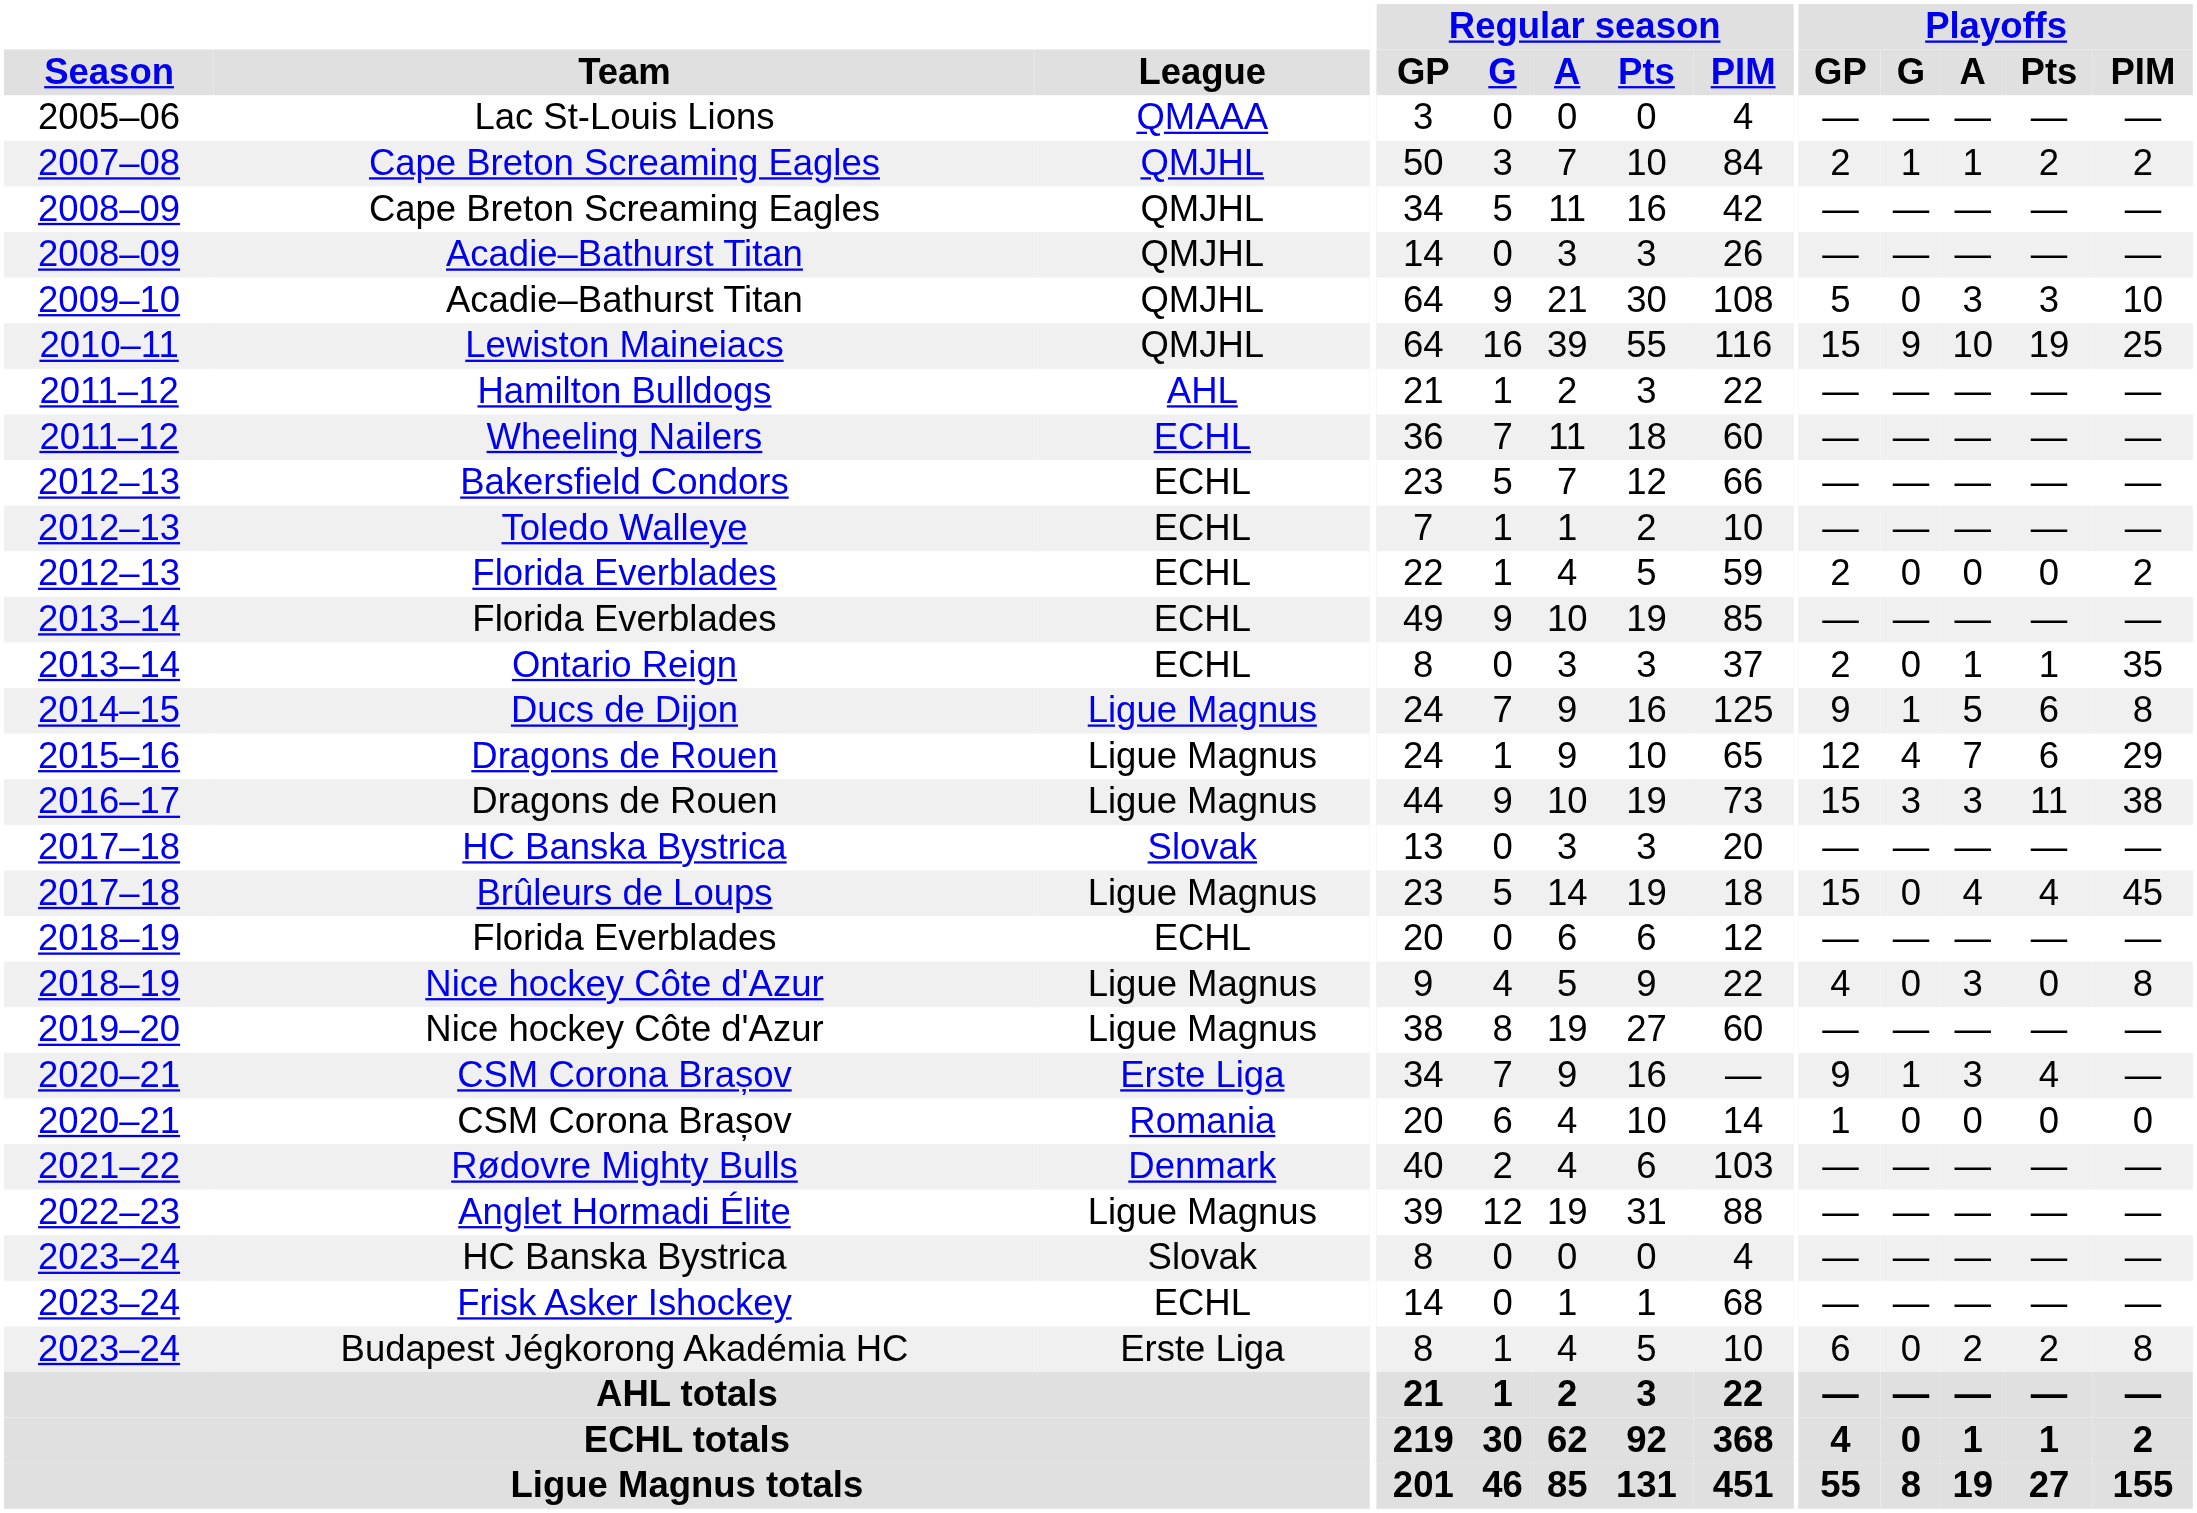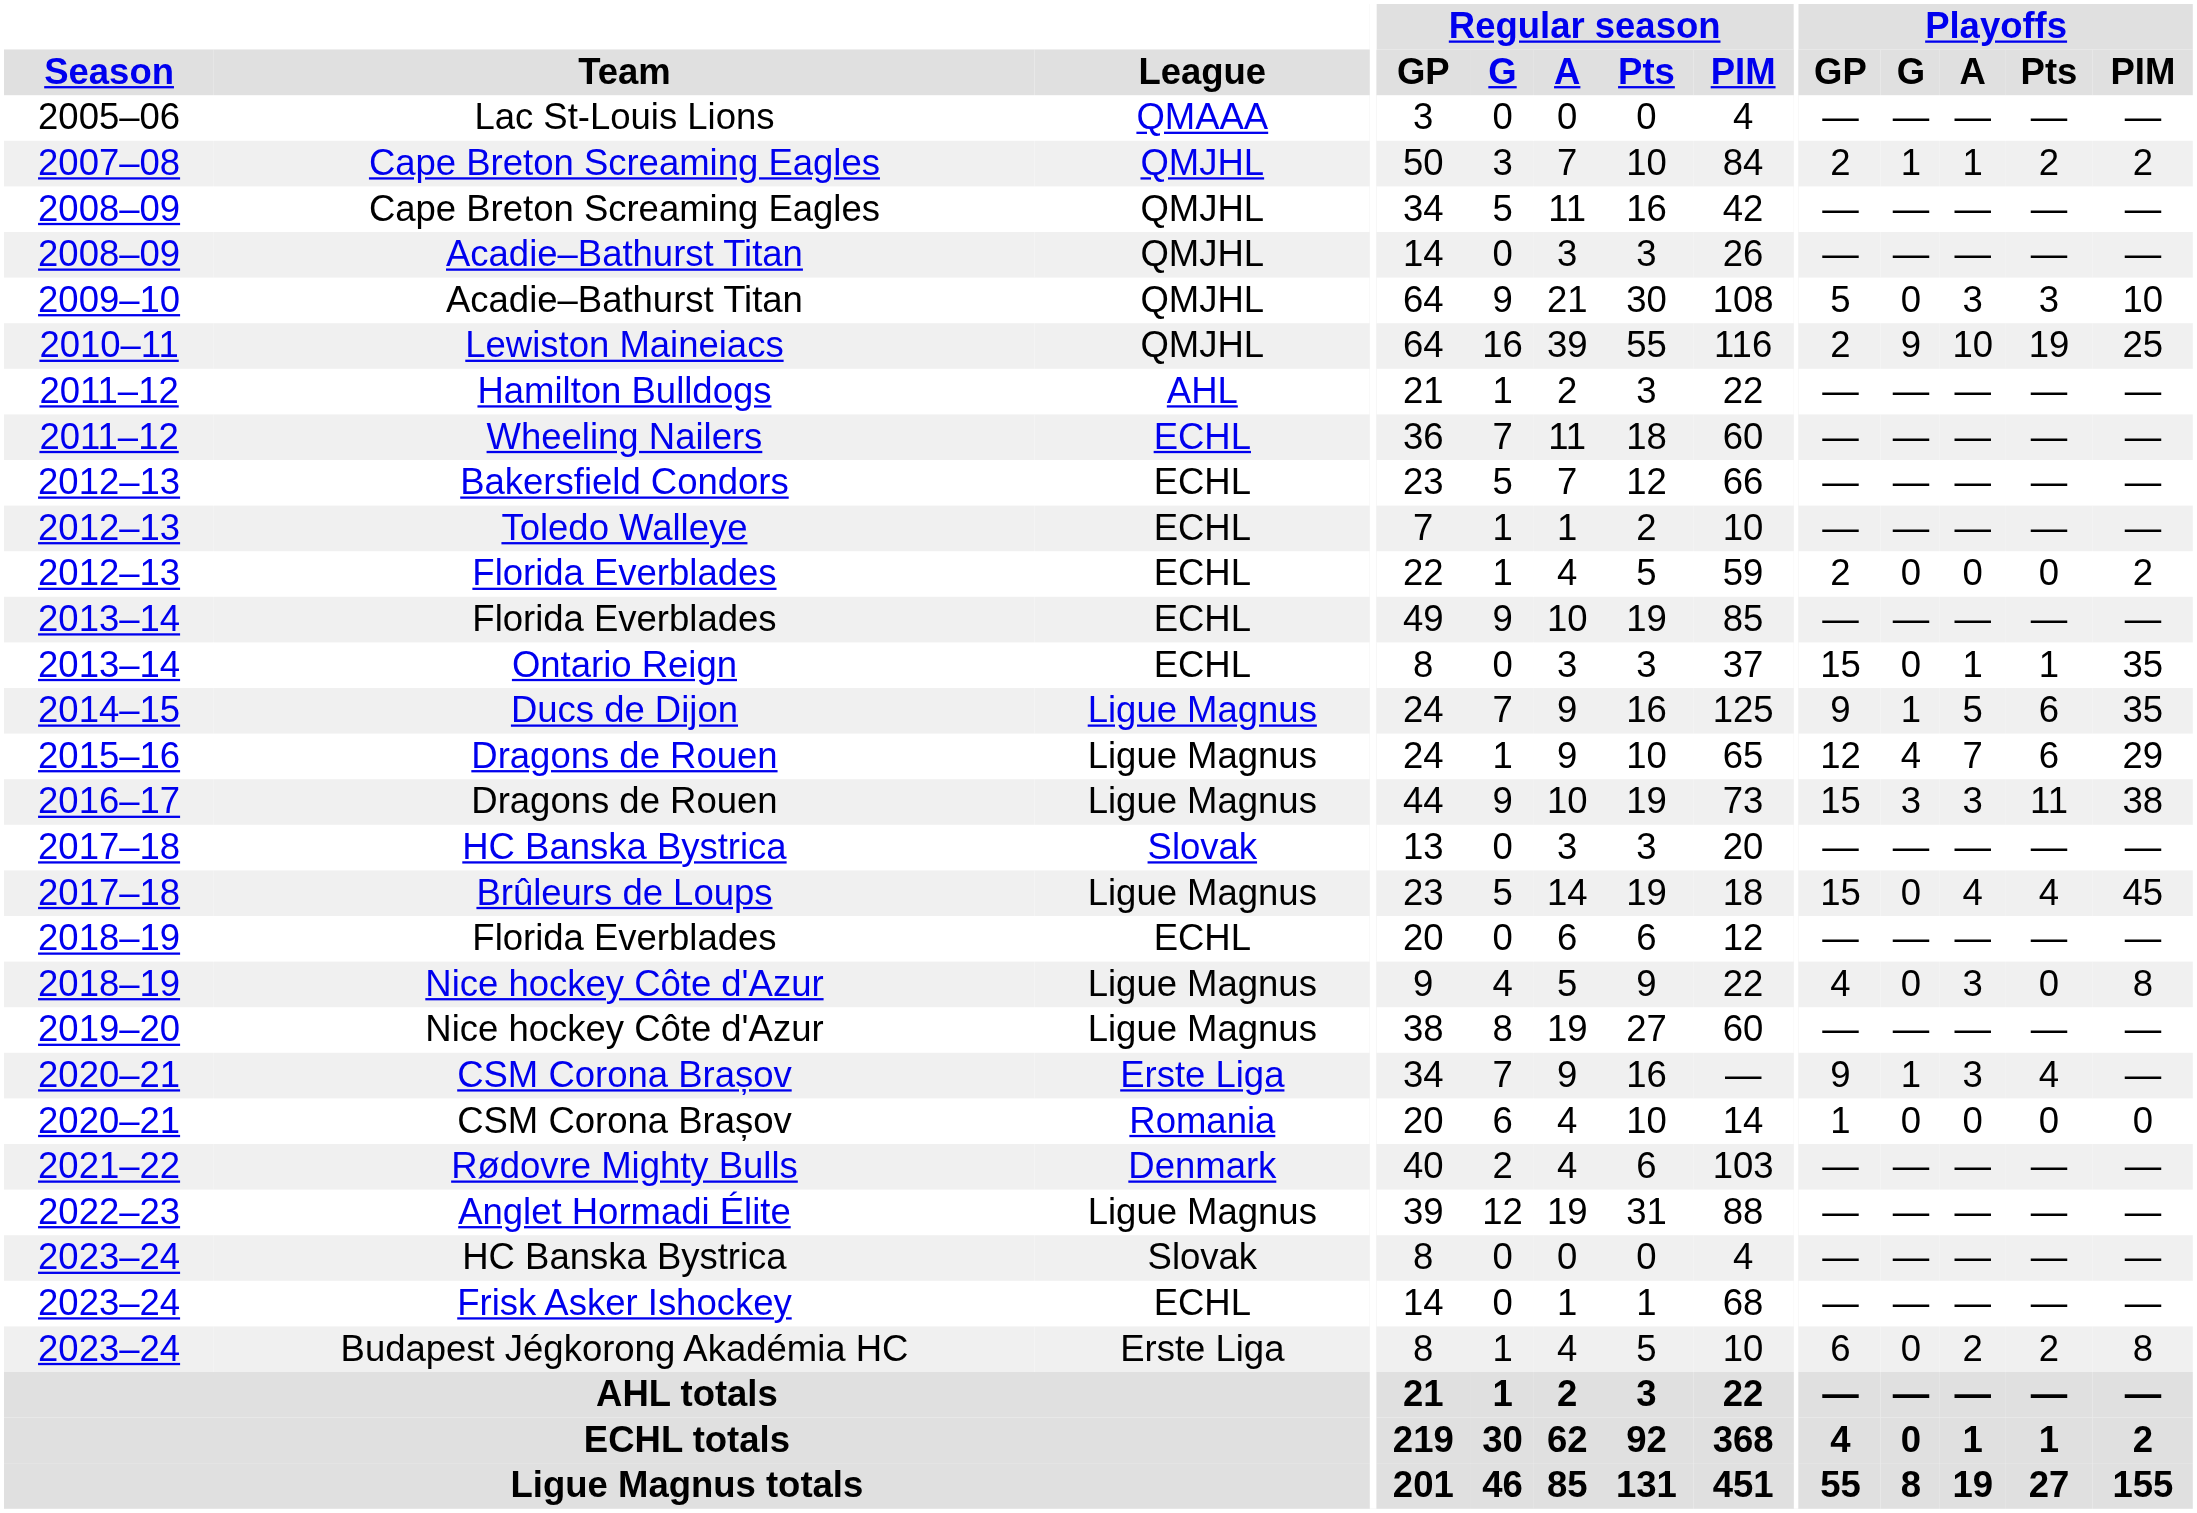 <table border="0" cellpadding="1" cellspacing="0" style="text-align:center; width:60em">
 <tr bgcolor="#e0e0e0">
 <th colspan="3" bgcolor="#ffffff"></th>
 <th rowspan="99" bgcolor="#ffffff"></th>
 <th colspan="5"><a href='#'>Regular season</a></th>
 <th rowspan="99" bgcolor="#ffffff"></th>
 <th colspan="5"><a href='#'>Playoffs</a></th>
 </tr>
 <tr bgcolor="#e0e0e0">
 <th><a href='#'>Season</a></th>
 <th>Team</th>
 <th>League</th>
 <th>GP</th>
 <th><a href='#'>G</a></th>
 <th><a href='#'>A</a></th>
 <th><a href='#'>Pts</a></th>
 <th><a href='#'>PIM</a></th>
 <th>GP</th>
 <th>G</th>
 <th>A</th>
 <th>Pts</th>
 <th>PIM</th>
 </tr>
 <tr>
 <td>2005–06</td>
 <td>Lac St-Louis Lions</td>
 <td><a href='#'>QMAAA</a></td>
 <td>3</td>
 <td>0</td>
 <td>0</td>
 <td>0</td>
 <td>4</td>
 <td>—</td>
 <td>—</td>
 <td>—</td>
 <td>—</td>
 <td>—</td>
 </tr>
 <tr bgcolor="#f0f0f0">
 <td><a href='#'>2007–08</a></td>
 <td><a href='#'>Cape Breton Screaming Eagles</a></td>
 <td><a href='#'>QMJHL</a></td>
 <td>50</td>
 <td>3</td>
 <td>7</td>
 <td>10</td>
 <td>84</td>
 <td>2</td>
 <td>1</td>
 <td>1</td>
 <td>2</td>
 <td>2</td>
 </tr>
 <tr>
 <td><a href='#'>2008–09</a></td>
 <td>Cape Breton Screaming Eagles</td>
 <td>QMJHL</td>
 <td>34</td>
 <td>5</td>
 <td>11</td>
 <td>16</td>
 <td>42</td>
 <td>—</td>
 <td>—</td>
 <td>—</td>
 <td>—</td>
 <td>—</td>
 </tr>
 <tr bgcolor="#f0f0f0">
 <td><a href='#'>2008–09</a></td>
 <td><a href='#'>Acadie–Bathurst Titan</a></td>
 <td>QMJHL</td>
 <td>14</td>
 <td>0</td>
 <td>3</td>
 <td>3</td>
 <td>26</td>
 <td>—</td>
 <td>—</td>
 <td>—</td>
 <td>—</td>
 <td>—</td>
 </tr>
 <tr>
 <td><a href='#'>2009–10</a></td>
 <td>Acadie–Bathurst Titan</td>
 <td>QMJHL</td>
 <td>64</td>
 <td>9</td>
 <td>21</td>
 <td>30</td>
 <td>108</td>
 <td>5</td>
 <td>0</td>
 <td>3</td>
 <td>3</td>
 <td>10</td>
 </tr>
 <tr bgcolor="#f0f0f0">
 <td><a href='#'>2010–11</a></td>
 <td><a href='#'>Lewiston Maineiacs</a></td>
 <td>QMJHL</td>
 <td>64</td>
 <td>16</td>
 <td>39</td>
 <td>55</td>
 <td>116</td>
-<td>15</td>
+<td>2</td>
 <td>9</td>
 <td>10</td>
 <td>19</td>
 <td>25</td>
 </tr>
 <tr>
 <td><a href='#'>2011–12</a></td>
 <td><a href='#'>Hamilton Bulldogs</a></td>
 <td><a href='#'>AHL</a></td>
 <td>21</td>
 <td>1</td>
 <td>2</td>
 <td>3</td>
 <td>22</td>
 <td>—</td>
 <td>—</td>
 <td>—</td>
 <td>—</td>
 <td>—</td>
 </tr>
 <tr bgcolor="#f0f0f0">
 <td><a href='#'>2011–12</a></td>
 <td><a href='#'>Wheeling Nailers</a></td>
 <td><a href='#'>ECHL</a></td>
 <td>36</td>
 <td>7</td>
 <td>11</td>
 <td>18</td>
 <td>60</td>
 <td>—</td>
 <td>—</td>
 <td>—</td>
 <td>—</td>
 <td>—</td>
 </tr>
 <tr>
 <td><a href='#'>2012–13</a></td>
 <td><a href='#'>Bakersfield Condors</a></td>
 <td>ECHL</td>
 <td>23</td>
 <td>5</td>
 <td>7</td>
 <td>12</td>
 <td>66</td>
 <td>—</td>
 <td>—</td>
 <td>—</td>
 <td>—</td>
 <td>—</td>
 </tr>
 <tr bgcolor="#f0f0f0">
 <td><a href='#'>2012–13</a></td>
 <td><a href='#'>Toledo Walleye</a></td>
 <td>ECHL</td>
 <td>7</td>
 <td>1</td>
 <td>1</td>
 <td>2</td>
 <td>10</td>
 <td>—</td>
 <td>—</td>
 <td>—</td>
 <td>—</td>
 <td>—</td>
 </tr>
 <tr>
 <td><a href='#'>2012–13</a></td>
 <td><a href='#'>Florida Everblades</a></td>
 <td>ECHL</td>
 <td>22</td>
 <td>1</td>
 <td>4</td>
 <td>5</td>
 <td>59</td>
 <td>2</td>
 <td>0</td>
 <td>0</td>
 <td>0</td>
 <td>2</td>
 </tr>
 <tr bgcolor="#f0f0f0">
 <td><a href='#'>2013–14</a></td>
 <td>Florida Everblades</td>
 <td>ECHL</td>
 <td>49</td>
 <td>9</td>
 <td>10</td>
 <td>19</td>
 <td>85</td>
 <td>—</td>
 <td>—</td>
 <td>—</td>
 <td>—</td>
 <td>—</td>
 </tr>
 <tr>
 <td><a href='#'>2013–14</a></td>
 <td><a href='#'>Ontario Reign</a></td>
 <td>ECHL</td>
 <td>8</td>
 <td>0</td>
 <td>3</td>
 <td>3</td>
 <td>37</td>
-<td>2</td>
+<td>15</td>
 <td>0</td>
 <td>1</td>
 <td>1</td>
 <td>35</td>
 </tr>
 <tr bgcolor="#f0f0f0">
 <td><a href='#'>2014–15</a></td>
 <td><a href='#'>Ducs de Dijon</a></td>
 <td><a href='#'>Ligue Magnus</a></td>
 <td>24</td>
 <td>7</td>
 <td>9</td>
 <td>16</td>
 <td>125</td>
 <td>9</td>
 <td>1</td>
 <td>5</td>
 <td>6</td>
-<td>8</td>
+<td>35</td>
 </tr>
 <tr>
 <td><a href='#'>2015–16</a></td>
 <td><a href='#'>Dragons de Rouen</a></td>
 <td>Ligue Magnus</td>
 <td>24</td>
 <td>1</td>
 <td>9</td>
 <td>10</td>
 <td>65</td>
 <td>12</td>
 <td>4</td>
 <td>7</td>
 <td>6</td>
 <td>29</td>
 </tr>
 <tr bgcolor="#f0f0f0">
 <td><a href='#'>2016–17</a></td>
 <td>Dragons de Rouen</td>
 <td>Ligue Magnus</td>
 <td>44</td>
 <td>9</td>
 <td>10</td>
 <td>19</td>
 <td>73</td>
 <td>15</td>
 <td>3</td>
 <td>3</td>
 <td>11</td>
 <td>38</td>
 </tr>
 <tr>
 <td><a href='#'>2017–18</a></td>
 <td><a href='#'>HC Banska Bystrica</a></td>
 <td><a href='#'>Slovak</a></td>
 <td>13</td>
 <td>0</td>
 <td>3</td>
 <td>3</td>
 <td>20</td>
 <td>—</td>
 <td>—</td>
 <td>—</td>
 <td>—</td>
 <td>—</td>
 </tr>
 <tr bgcolor="#f0f0f0">
 <td><a href='#'>2017–18</a></td>
 <td><a href='#'>Brûleurs de Loups</a></td>
 <td>Ligue Magnus</td>
 <td>23</td>
 <td>5</td>
 <td>14</td>
 <td>19</td>
 <td>18</td>
 <td>15</td>
 <td>0</td>
 <td>4</td>
 <td>4</td>
 <td>45</td>
 </tr>
 <tr>
 <td><a href='#'>2018–19</a></td>
 <td>Florida Everblades</td>
 <td>ECHL</td>
 <td>20</td>
 <td>0</td>
 <td>6</td>
 <td>6</td>
 <td>12</td>
 <td>—</td>
 <td>—</td>
 <td>—</td>
 <td>—</td>
 <td>—</td>
 </tr>
 <tr bgcolor="#f0f0f0">
 <td><a href='#'>2018–19</a></td>
 <td><a href='#'>Nice hockey Côte d'Azur</a></td>
 <td>Ligue Magnus</td>
 <td>9</td>
 <td>4</td>
 <td>5</td>
 <td>9</td>
 <td>22</td>
 <td>4</td>
 <td>0</td>
 <td>3</td>
 <td>0</td>
 <td>8</td>
 </tr>
 <tr>
 <td><a href='#'>2019–20</a></td>
 <td>Nice hockey Côte d'Azur</td>
 <td>Ligue Magnus</td>
 <td>38</td>
 <td>8</td>
 <td>19</td>
 <td>27</td>
 <td>60</td>
 <td>—</td>
 <td>—</td>
 <td>—</td>
 <td>—</td>
 <td>—</td>
 </tr>
 <tr bgcolor="#f0f0f0">
 <td><a href='#'>2020–21</a></td>
 <td><a href='#'>CSM Corona Brașov</a></td>
 <td><a href='#'>Erste Liga</a></td>
 <td>34</td>
 <td>7</td>
 <td>9</td>
 <td>16</td>
 <td>—</td>
 <td>9</td>
 <td>1</td>
 <td>3</td>
 <td>4</td>
 <td>—</td>
 </tr>
 <tr>
 <td><a href='#'>2020–21</a></td>
 <td>CSM Corona Brașov</td>
 <td><a href='#'>Romania</a></td>
 <td>20</td>
 <td>6</td>
 <td>4</td>
 <td>10</td>
 <td>14</td>
 <td>1</td>
 <td>0</td>
 <td>0</td>
 <td>0</td>
 <td>0</td>
 </tr>
 <tr bgcolor="#f0f0f0">
 <td><a href='#'>2021–22</a></td>
 <td><a href='#'>Rødovre Mighty Bulls</a></td>
 <td><a href='#'>Denmark</a></td>
 <td>40</td>
 <td>2</td>
 <td>4</td>
 <td>6</td>
 <td>103</td>
 <td>—</td>
 <td>—</td>
 <td>—</td>
 <td>—</td>
 <td>—</td>
 </tr>
 <tr>
 <td><a href='#'>2022–23</a></td>
 <td><a href='#'>Anglet Hormadi Élite</a></td>
 <td>Ligue Magnus</td>
 <td>39</td>
 <td>12</td>
 <td>19</td>
 <td>31</td>
 <td>88</td>
 <td>—</td>
 <td>—</td>
 <td>—</td>
 <td>—</td>
 <td>—</td>
 </tr>
 <tr bgcolor="#f0f0f0">
 <td><a href='#'>2023–24</a></td>
 <td>HC Banska Bystrica</td>
 <td>Slovak</td>
 <td>8</td>
 <td>0</td>
 <td>0</td>
 <td>0</td>
 <td>4</td>
 <td>—</td>
 <td>—</td>
 <td>—</td>
 <td>—</td>
 <td>—</td>
 </tr>
 <tr>
 <td><a href='#'>2023–24</a></td>
 <td><a href='#'>Frisk Asker Ishockey</a></td>
 <td>ECHL</td>
 <td>14</td>
 <td>0</td>
 <td>1</td>
 <td>1</td>
 <td>68</td>
 <td>—</td>
 <td>—</td>
 <td>—</td>
 <td>—</td>
 <td>—</td>
 </tr>
 <tr bgcolor="#f0f0f0">
 <td><a href='#'>2023–24</a></td>
 <td>Budapest Jégkorong Akadémia HC</td>
 <td>Erste Liga</td>
 <td>8</td>
 <td>1</td>
 <td>4</td>
 <td>5</td>
 <td>10</td>
 <td>6</td>
 <td>0</td>
 <td>2</td>
 <td>2</td>
 <td>8</td>
 </tr>
 <tr>
 </tr>
 <tr ALIGN="center" bgcolor="#e0e0e0">
 <th colspan="3">AHL totals</th>
 <th ALIGN="center">21</th>
 <th ALIGN="center">1</th>
 <th ALIGN="center">2</th>
 <th ALIGN="center">3</th>
 <th ALIGN="center">22</th>
 <th ALIGN="center">—</th>
 <th ALIGN="center">—</th>
 <th ALIGN="center">—</th>
 <th ALIGN="center">—</th>
 <th ALIGN="center">—</th>
 </tr>
 <tr>
 </tr>
 <tr ALIGN="center" bgcolor="#e0e0e0">
 <th colspan="3">ECHL totals</th>
 <th ALIGN="center">219</th>
 <th ALIGN="center">30</th>
 <th ALIGN="center">62</th>
 <th ALIGN="center">92</th>
 <th ALIGN="center">368</th>
 <th ALIGN="center">4</th>
 <th ALIGN="center">0</th>
 <th ALIGN="center">1</th>
 <th ALIGN="center">1</th>
 <th ALIGN="center">2</th>
 </tr>
 <tr>
 </tr>
 <tr ALIGN="center" bgcolor="#e0e0e0">
 <th colspan="3">Ligue Magnus totals</th>
 <th ALIGN="center">201</th>
 <th ALIGN="center">46</th>
 <th ALIGN="center">85</th>
 <th ALIGN="center">131</th>
 <th ALIGN="center">451</th>
 <th ALIGN="center">55</th>
 <th ALIGN="center">8</th>
 <th ALIGN="center">19</th>
 <th ALIGN="center">27</th>
 <th ALIGN="center">155</th>
 </tr>
 </table>
